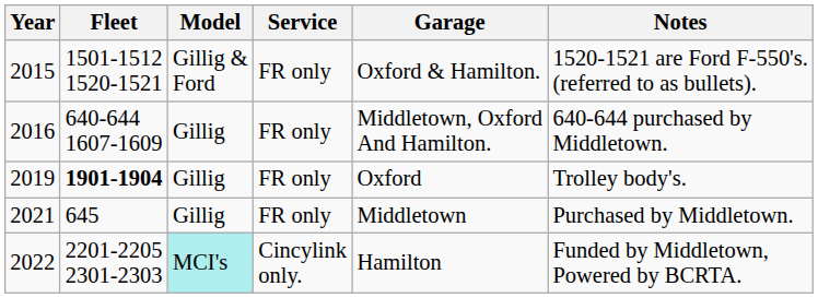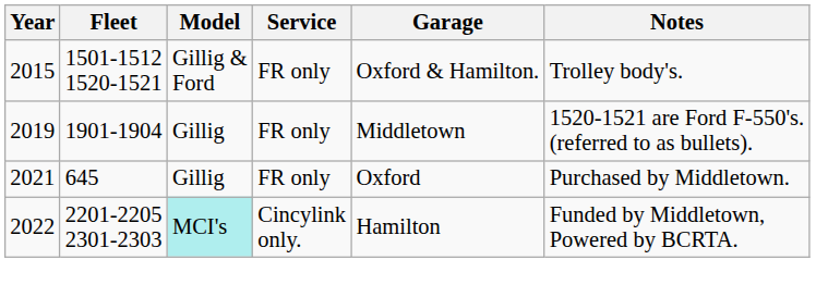 <table class="wikitable">
 <tr>
 <th>Year</th>
 <th>Fleet</th>
 <th>Model</th>
 <th>Service</th>
 <th>Garage</th>
 <th>Notes</th>
 </tr>
 <tr>
 <td>2015</td>
 <td>1501-1512<br>1520-1521</td>
 <td>Gillig &<br>Ford</td>
 <td>FR only</td>
 <td>Oxford & Hamilton.</td>
-<td>1520-1521 are Ford F-550's.<br>(referred to as bullets).</td>
-</tr>
-<tr>
-<td>2016</td>
-<td>640-644<br>1607-1609</td>
-<td>Gillig</td>
-<td>FR only</td>
-<td>Middletown, Oxford<br>And Hamilton.</td>
-<td>640-644 purchased by<br>Middletown.</td>
+<td>Trolley body's.</td>
 </tr>
 <tr>
 <td>2019</td>
-<td><strong>1901-1904</strong></td>
+<td>1901-1904</td>
 <td>Gillig</td>
 <td>FR only</td>
-<td>Oxford</td>
-<td>Trolley body's.</td>
+<td>Middletown</td>
+<td>1520-1521 are Ford F-550's.<br>(referred to as bullets).</td>
 </tr>
 <tr>
 <td>2021</td>
 <td>645</td>
 <td>Gillig</td>
 <td>FR only</td>
-<td>Middletown</td>
+<td>Oxford</td>
 <td>Purchased by Middletown.</td>
 </tr>
 <tr>
 <td>2022</td>
 <td>2201-2205<br>2301-2303</td>
 <td style="background: paleturquoise;">MCI's</td>
 <td>Cincylink<br>only.</td>
 <td>Hamilton</td>
 <td>Funded by Middletown,<br>Powered by BCRTA.</td>
 </tr>
 </table>
